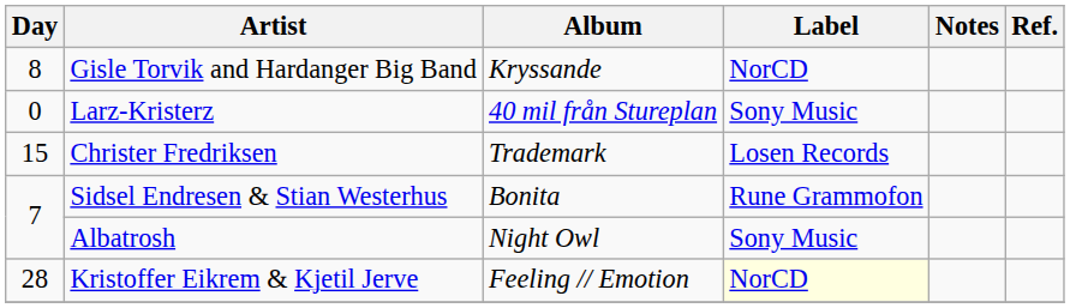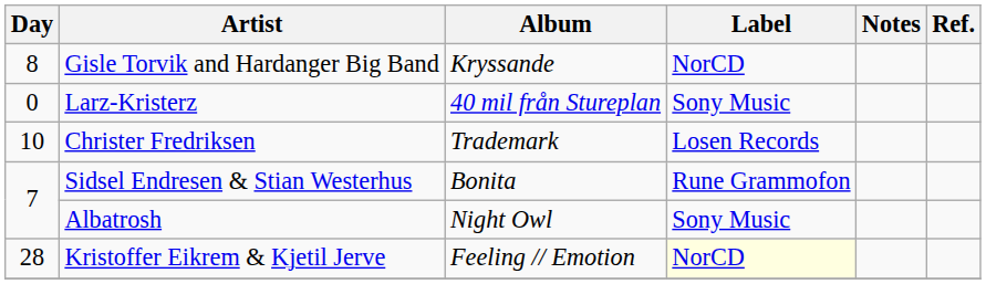 <table class="wikitable" id="table_November">
 <tr>
 <th>Day</th>
 <th>Artist</th>
 <th>Album</th>
 <th>Label</th>
 <th>Notes</th>
 <th>Ref.</th>
 </tr>
 <tr>
 <td rowspan="1" style="text-align:center;">8</td>
 <td><a href='#'>Gisle Torvik</a> and Hardanger Big Band</td>
 <td><em>Kryssande</em></td>
 <td><a href='#'>NorCD</a></td>
 <td></td>
 <td style="text-align:center;"></td>
 </tr>
 <tr>
 <td rowspan="1" style="text-align:center;">0</td>
 <td><a href='#'>Larz-Kristerz</a></td>
 <td><em><a href='#'>40 mil från Stureplan</a></em></td>
 <td><a href='#'>Sony Music</a></td>
 <td></td>
 <td></td>
 </tr>
 <tr>
-<td rowspan="1" style="text-align:center;">15</td>
+<td rowspan="1" style="text-align:center;">10</td>
 <td><a href='#'>Christer Fredriksen</a></td>
 <td><em>Trademark</em></td>
 <td><a href='#'>Losen Records</a></td>
 <td></td>
 <td style="text-align:center;"></td>
 </tr>
 <tr>
 <td rowspan="2" style="text-align:center;">7</td>
 <td><a href='#'>Sidsel Endresen</a> & <a href='#'>Stian Westerhus</a></td>
 <td><em>Bonita</em></td>
 <td><a href='#'>Rune Grammofon</a></td>
 <td></td>
 <td style="text-align:center;"></td>
 </tr>
 <tr>
 <td><a href='#'>Albatrosh</a></td>
 <td><em>Night Owl</em></td>
 <td><a href='#'>Sony Music</a></td>
 <td></td>
 <td style="text-align:center;"></td>
 </tr>
 <tr>
 <td rowspan="1" style="text-align:center;">28</td>
 <td><a href='#'>Kristoffer Eikrem</a> & <a href='#'>Kjetil Jerve</a></td>
 <td><em>Feeling // Emotion</em></td>
 <td style="background: lightyellow;"><a href='#'>NorCD</a></td>
 <td></td>
 <td style="text-align:center;"></td>
 </tr>
 <tr>
 </tr>
 </table>
